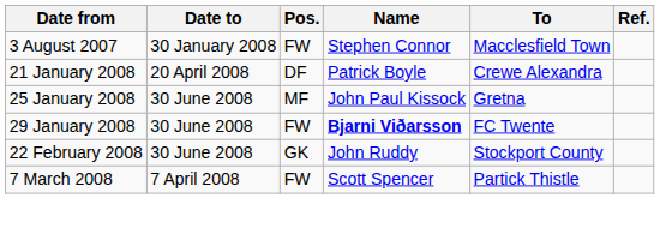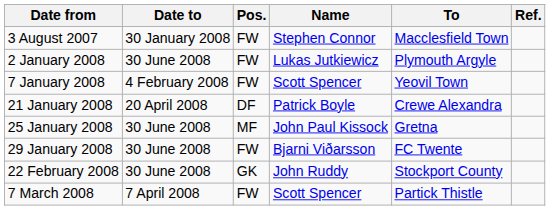 <table class="wikitable">
 <tr>
 <th>Date from</th>
 <th>Date to</th>
 <th>Pos.</th>
 <th>Name</th>
 <th>To</th>
 <th>Ref.</th>
 </tr>
 <tr>
 <td>3 August 2007</td>
 <td>30 January 2008</td>
 <td>FW</td>
 <td> <a href='#'>Stephen Connor</a></td>
 <td> <a href='#'>Macclesfield Town</a></td>
+<td align="center"></td>
+</tr>
+<tr>
+<td>2 January 2008</td>
+<td>30 June 2008</td>
+<td>FW</td>
+<td> <a href='#'>Lukas Jutkiewicz</a></td>
+<td> <a href='#'>Plymouth Argyle</a></td>
+<td align="center"></td>
+</tr>
+<tr>
+<td>7 January 2008</td>
+<td>4 February 2008</td>
+<td>FW</td>
+<td> <a href='#'>Scott Spencer</a></td>
+<td> <a href='#'>Yeovil Town</a></td>
 <td align="center"></td>
 </tr>
 <tr>
 <td>21 January 2008</td>
 <td>20 April 2008</td>
 <td>DF</td>
 <td> <a href='#'>Patrick Boyle</a></td>
 <td> <a href='#'>Crewe Alexandra</a></td>
 <td align="center"></td>
 </tr>
 <tr>
 <td>25 January 2008</td>
 <td>30 June 2008</td>
 <td>MF</td>
 <td> <a href='#'>John Paul Kissock</a></td>
 <td> <a href='#'>Gretna</a></td>
 <td align="center"></td>
 </tr>
 <tr>
 <td>29 January 2008</td>
 <td>30 June 2008</td>
 <td>FW</td>
-<td><strong> <a href='#'>Bjarni Viðarsson</a></strong></td>
+<td> <a href='#'>Bjarni Viðarsson</a></td>
 <td> <a href='#'>FC Twente</a></td>
 <td align="center"></td>
 </tr>
 <tr>
 <td>22 February 2008</td>
 <td>30 June 2008</td>
 <td>GK</td>
 <td> <a href='#'>John Ruddy</a></td>
 <td> <a href='#'>Stockport County</a></td>
 <td align="center"></td>
 </tr>
 <tr>
 <td>7 March 2008</td>
 <td>7 April 2008</td>
 <td>FW</td>
 <td> <a href='#'>Scott Spencer</a></td>
 <td> <a href='#'>Partick Thistle</a></td>
 <td align="center"></td>
 </tr>
 </table>
